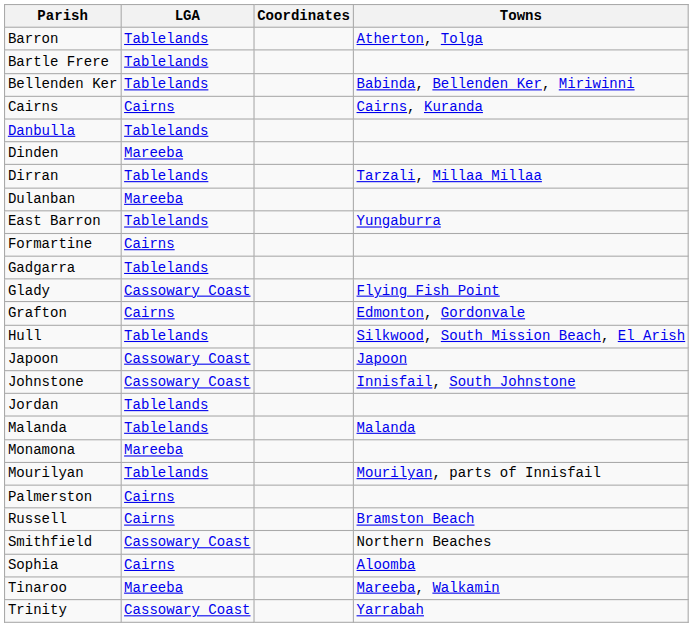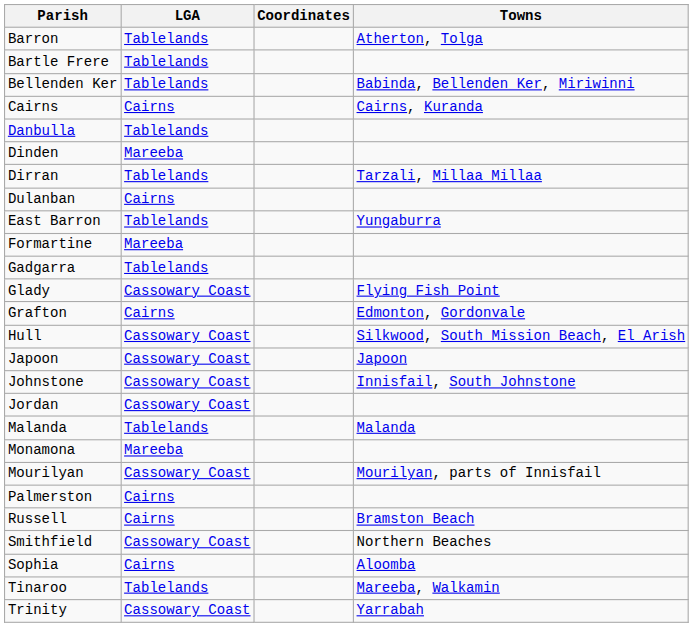 <table class="wikitable sortable">
 <tr>
 <th>Parish</th>
 <th>LGA</th>
 <th>Coordinates</th>
 <th>Towns</th>
 </tr>
 <tr>
 <td>Barron</td>
 <td><a href='#'>Tablelands</a></td>
 <td></td>
 <td><a href='#'>Atherton</a>, <a href='#'>Tolga</a></td>
 </tr>
 <tr>
 <td>Bartle Frere</td>
 <td><a href='#'>Tablelands</a></td>
 <td></td>
 <td></td>
 </tr>
 <tr>
 <td>Bellenden Ker</td>
 <td><a href='#'>Tablelands</a></td>
 <td></td>
 <td><a href='#'>Babinda</a>, <a href='#'>Bellenden Ker</a>, <a href='#'>Miriwinni</a></td>
 </tr>
 <tr>
 <td>Cairns</td>
 <td><a href='#'>Cairns</a></td>
 <td></td>
 <td><a href='#'>Cairns</a>, <a href='#'>Kuranda</a></td>
 </tr>
 <tr>
 <td><a href='#'>Danbulla</a></td>
 <td><a href='#'>Tablelands</a></td>
 <td></td>
 <td></td>
 </tr>
 <tr>
 <td>Dinden</td>
 <td><a href='#'>Mareeba</a></td>
 <td></td>
 <td></td>
 </tr>
 <tr>
 <td>Dirran</td>
 <td><a href='#'>Tablelands</a></td>
 <td></td>
 <td><a href='#'>Tarzali</a>, <a href='#'>Millaa Millaa</a></td>
 </tr>
 <tr>
 <td>Dulanban</td>
-<td><a href='#'>Mareeba</a></td>
+<td><a href='#'>Cairns</a></td>
 <td></td>
 <td></td>
 </tr>
 <tr>
 <td>East Barron</td>
 <td><a href='#'>Tablelands</a></td>
 <td></td>
 <td><a href='#'>Yungaburra</a></td>
 </tr>
 <tr>
 <td>Formartine</td>
-<td><a href='#'>Cairns</a></td>
+<td><a href='#'>Mareeba</a></td>
 <td></td>
 <td></td>
 </tr>
 <tr>
 <td>Gadgarra</td>
 <td><a href='#'>Tablelands</a></td>
 <td></td>
 <td></td>
 </tr>
 <tr>
 <td>Glady</td>
 <td><a href='#'>Cassowary Coast</a></td>
 <td></td>
 <td><a href='#'>Flying Fish Point</a></td>
 </tr>
 <tr>
 <td>Grafton</td>
 <td><a href='#'>Cairns</a></td>
 <td></td>
 <td><a href='#'>Edmonton</a>, <a href='#'>Gordonvale</a></td>
 </tr>
 <tr>
 <td>Hull</td>
-<td><a href='#'>Tablelands</a></td>
+<td><a href='#'>Cassowary Coast</a></td>
 <td></td>
 <td><a href='#'>Silkwood</a>, <a href='#'>South Mission Beach</a>, <a href='#'>El Arish</a></td>
 </tr>
 <tr>
 <td>Japoon</td>
 <td><a href='#'>Cassowary Coast</a></td>
 <td></td>
 <td><a href='#'>Japoon</a></td>
 </tr>
 <tr>
 <td>Johnstone</td>
 <td><a href='#'>Cassowary Coast</a></td>
 <td></td>
 <td><a href='#'>Innisfail</a>, <a href='#'>South Johnstone</a></td>
 </tr>
 <tr>
 <td>Jordan</td>
-<td><a href='#'>Tablelands</a></td>
+<td><a href='#'>Cassowary Coast</a></td>
 <td></td>
 <td></td>
 </tr>
 <tr>
 <td>Malanda</td>
 <td><a href='#'>Tablelands</a></td>
 <td></td>
 <td><a href='#'>Malanda</a></td>
 </tr>
 <tr>
 <td>Monamona</td>
 <td><a href='#'>Mareeba</a></td>
 <td></td>
 <td></td>
 </tr>
 <tr>
 <td>Mourilyan</td>
-<td><a href='#'>Tablelands</a></td>
+<td><a href='#'>Cassowary Coast</a></td>
 <td></td>
 <td><a href='#'>Mourilyan</a>, parts of Innisfail</td>
 </tr>
 <tr>
 <td>Palmerston</td>
 <td><a href='#'>Cairns</a></td>
 <td></td>
 </tr>
 <tr>
 <td>Russell</td>
 <td><a href='#'>Cairns</a></td>
 <td></td>
 <td><a href='#'>Bramston Beach</a></td>
 </tr>
 <tr>
 <td>Smithfield</td>
 <td><a href='#'>Cassowary Coast</a></td>
 <td></td>
 <td>Northern Beaches</td>
 </tr>
 <tr>
 <td>Sophia</td>
 <td><a href='#'>Cairns</a></td>
 <td></td>
 <td><a href='#'>Aloomba</a></td>
 </tr>
 <tr>
 <td>Tinaroo</td>
-<td><a href='#'>Mareeba</a></td>
+<td><a href='#'>Tablelands</a></td>
 <td></td>
 <td><a href='#'>Mareeba</a>, <a href='#'>Walkamin</a></td>
 </tr>
 <tr>
 <td>Trinity</td>
 <td><a href='#'>Cassowary Coast</a></td>
 <td></td>
 <td><a href='#'>Yarrabah</a></td>
 </tr>
 </table>
